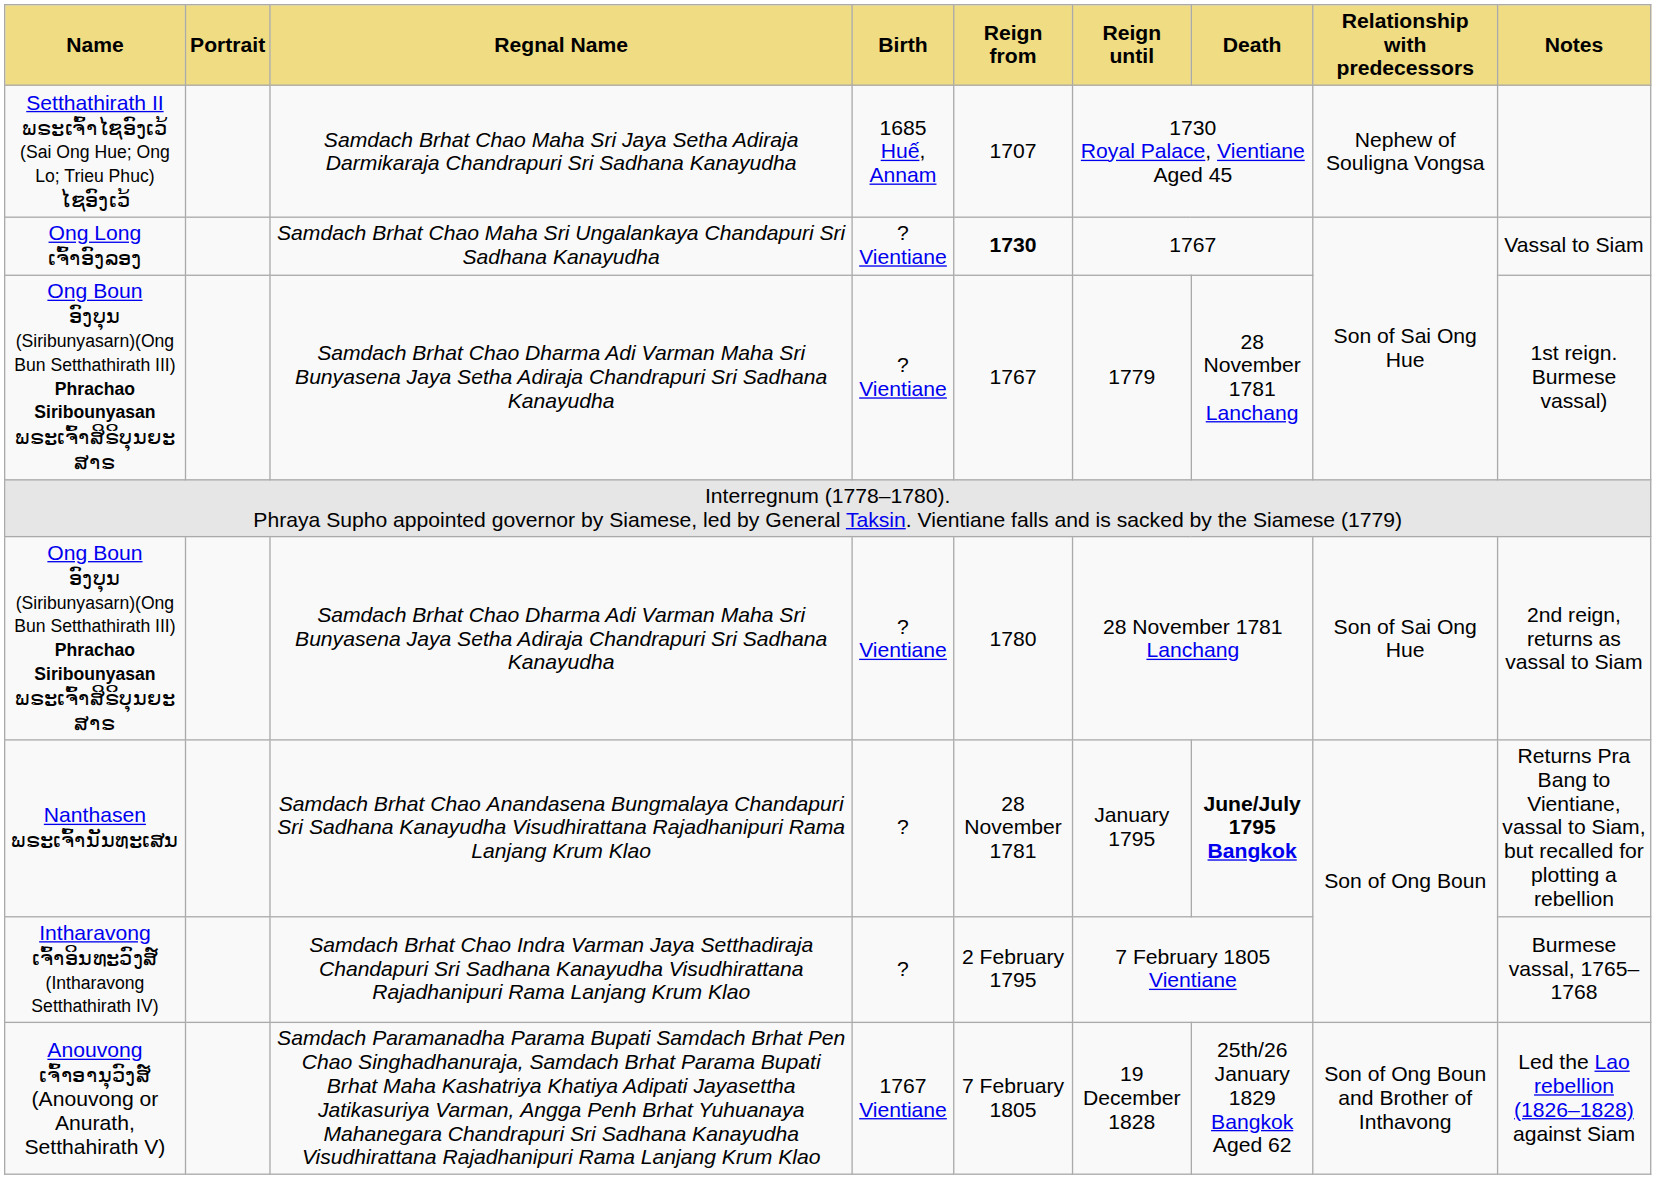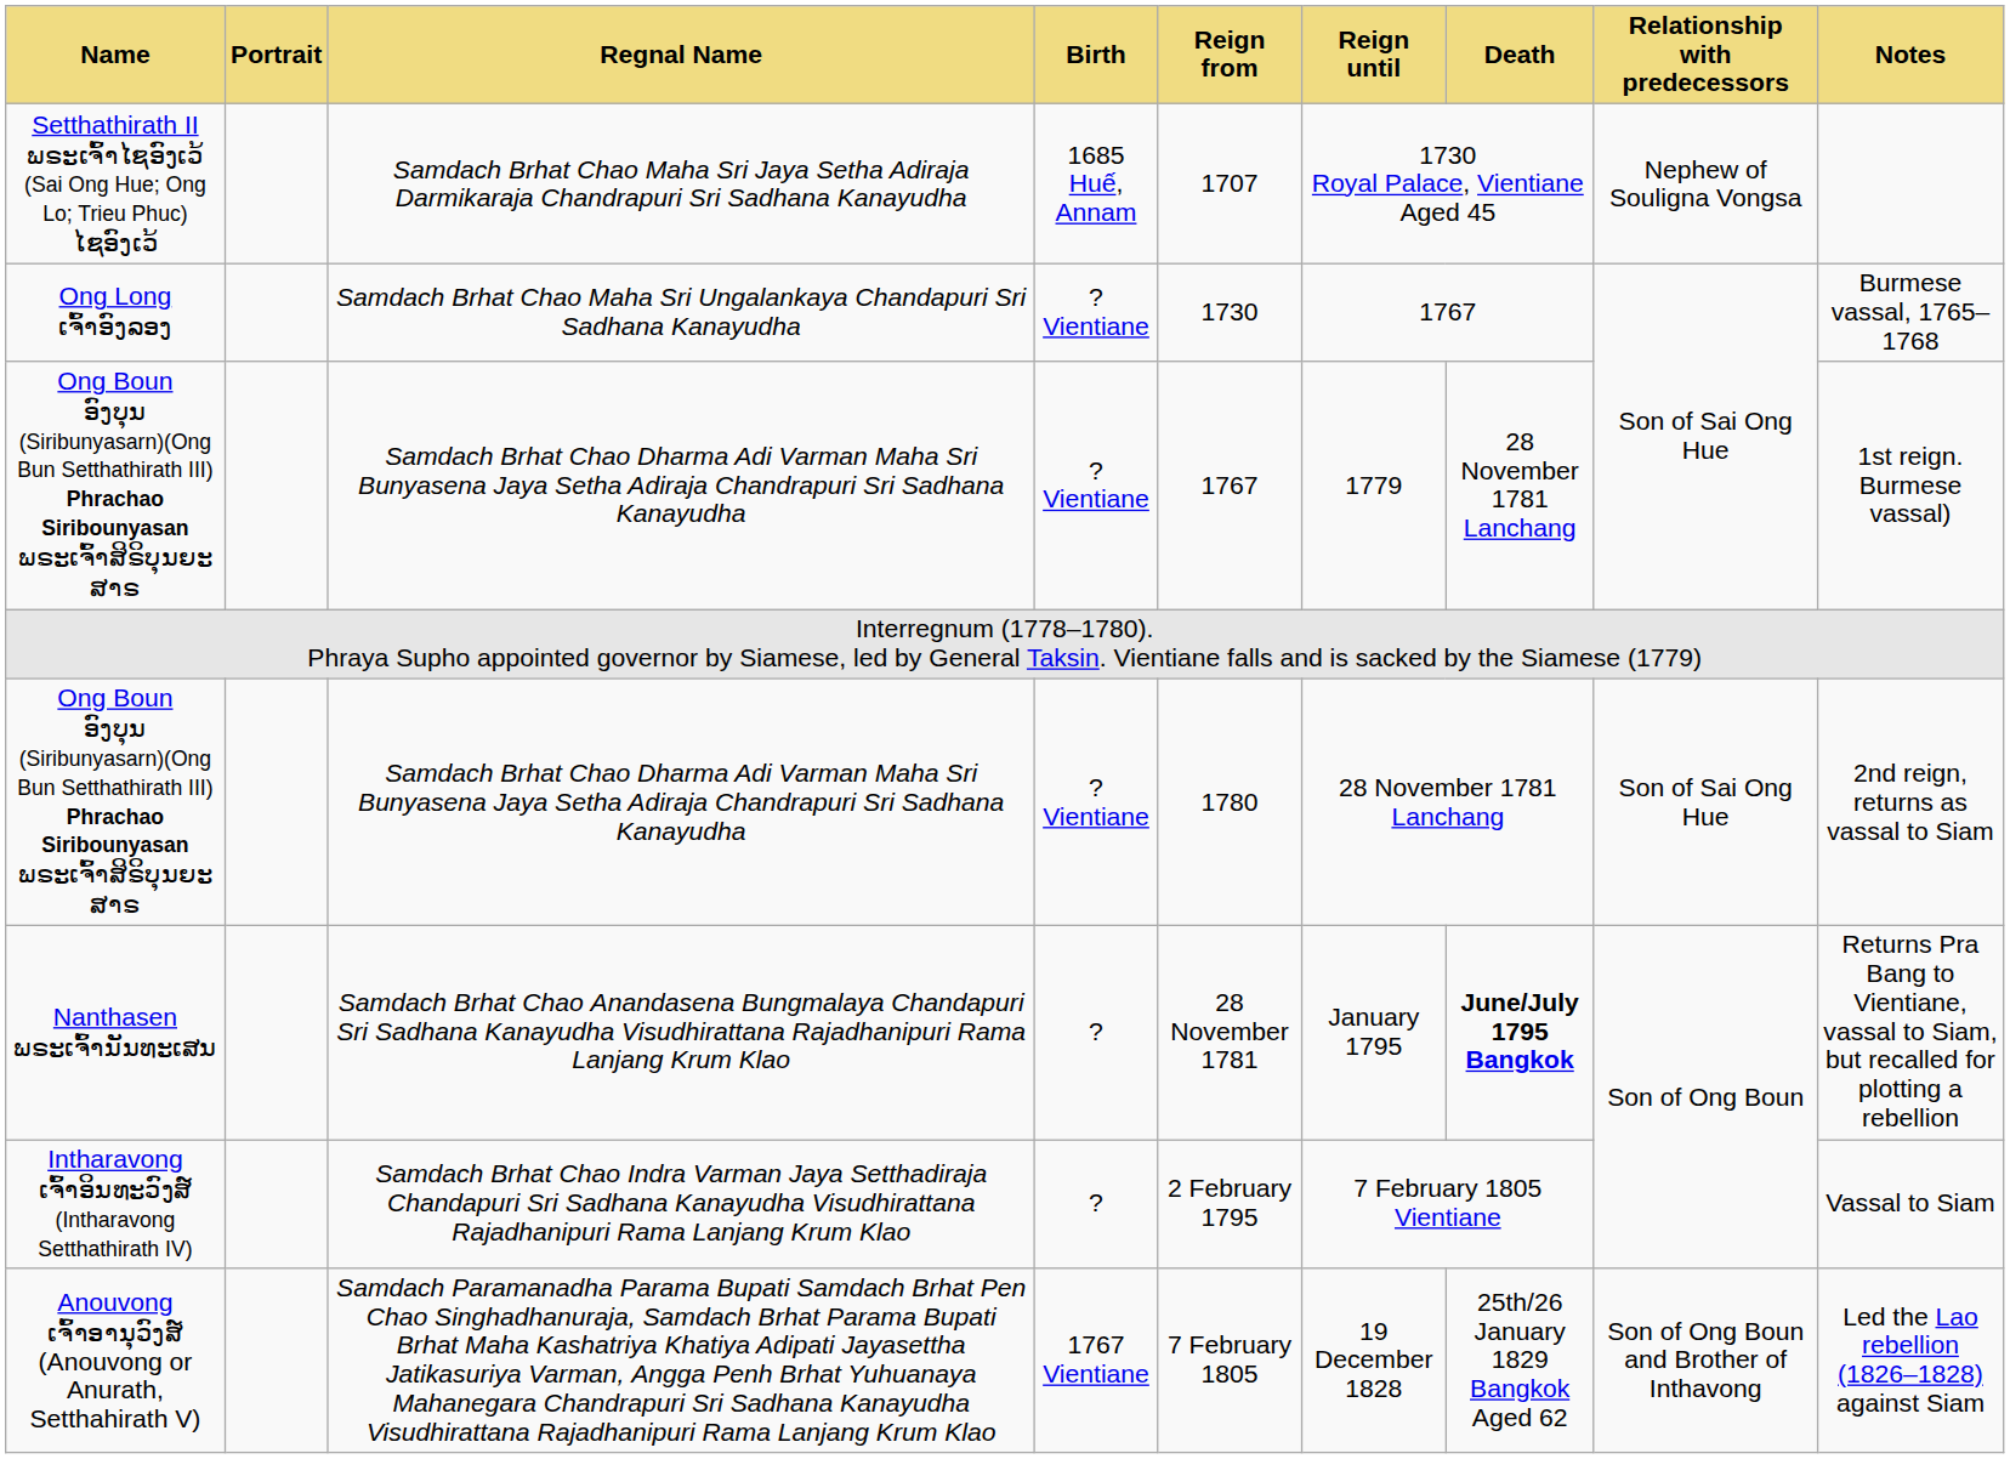 <table class="wikitable" style="text-align: center;">
 <tr>
 <th style="background-color:#F0DC82">Name</th>
 <th style="background-color:#F0DC82">Portrait</th>
 <th style="background-color:#F0DC82">Regnal Name</th>
 <th style="background-color:#F0DC82">Birth</th>
 <th style="background-color:#F0DC82">Reign<br> from</th>
 <th style="background-color:#F0DC82">Reign<br> until</th>
 <th style="background-color:#F0DC82">Death</th>
 <th style="background-color:#F0DC82">Relationship <br>with predecessors</th>
 <th style="background-color:#F0DC82">Notes</th>
 </tr>
 <tr>
 <td align="center"><a href='#'>Setthathirath II</a><br>ພຣະເຈົ້າໄຊອົງເວ້<br><small>(Sai Ong Hue; Ong Lo; Trieu Phuc)</small><br>ໄຊອົງເວ້</td>
 <td></td>
 <td><em>Samdach Brhat</em> <em>Chao</em> <em>Maha Sri Jaya Setha Adiraja Darmikaraja Chandrapuri Sri Sadhana Kanayudha</em></td>
 <td align="center">1685<br><a href='#'>Huế</a>, <a href='#'>Annam</a></td>
 <td align="center">1707</td>
 <td colspan="2" align="center">1730<br><a href='#'>Royal Palace</a>, <a href='#'>Vientiane</a><br>Aged 45</td>
 <td align="center">Nephew of Souligna Vongsa</td>
 <td></td>
 </tr>
 <tr>
 <td align="center"><a href='#'>Ong Long</a><br>ເຈົ້າອົງລອງ</td>
 <td></td>
 <td><em>Samdach Brhat</em> <em>Chao</em> <em>Maha Sri Ungalankaya</em> <em>Chandapuri Sri Sadhana Kanayudha</em></td>
 <td>?<br><a href='#'>Vientiane</a></td>
-<td align="center"><strong>1730</strong></td>
+<td align="center">1730</td>
 <td colspan="2" align="center">1767</td>
 <td rowspan="2" align="center">Son of Sai Ong Hue</td>
-<td align="center">Vassal to Siam</td>
+<td align="center">Burmese vassal, 1765–1768</td>
 </tr>
 <tr>
 <td align="center"><a href='#'>Ong Boun</a><br>ອົງບຸນ<br><small>(Siribunyasarn)(Ong Bun Setthathirath III)</small><br><strong><small>Phrachao Siribounyasan</small></strong><br>ພຣະເຈົ້າສິຣິບຸນຍະສາຣ</td>
 <td></td>
 <td><em>Samdach Brhat</em> <em>Chao</em> <em>Dharma Adi Varman Maha Sri Bunyasena Jaya Setha Adiraja Chandrapuri Sri Sadhana Kanayudha</em></td>
 <td>?<br><a href='#'>Vientiane</a></td>
 <td align="center">1767</td>
 <td align="center">1779</td>
 <td>28 November 1781<br><a href='#'>Lanchang</a></td>
 <td align="center">1st reign. Burmese vassal)</td>
 </tr>
 <tr>
 <td colspan="9" style="background-color:#E6E6E6" align="center">Interregnum (1778–1780). <br>Phraya Supho appointed governor by Siamese, led by General <a href='#'>Taksin</a>. Vientiane falls and is sacked by the Siamese (1779)</td>
 </tr>
 <tr>
 <td align="center"><a href='#'>Ong Boun</a><br>ອົງບຸນ<br><small>(Siribunyasarn)(Ong Bun Setthathirath III)</small><br><strong><small>Phrachao Siribounyasan</small></strong><br>ພຣະເຈົ້າສິຣິບຸນຍະສາຣ</td>
 <td></td>
 <td><em>Samdach Brhat</em> <em>Chao</em> <em>Dharma Adi Varman Maha Sri Bunyasena Jaya Setha Adiraja Chandrapuri Sri Sadhana Kanayudha</em></td>
 <td>?<br><a href='#'>Vientiane</a></td>
 <td align="center">1780</td>
 <td colspan="2" align="center">28 November 1781<br><a href='#'>Lanchang</a></td>
 <td align="center">Son of Sai Ong Hue</td>
 <td align="center">2nd reign, returns as vassal to Siam</td>
 </tr>
 <tr>
 <td align="center"><a href='#'>Nanthasen</a><br>ພຣະເຈົ້ານັນທະເສນ</td>
 <td></td>
 <td><em>Samdach Brhat</em> <em>Chao</em> <em>Anandasena</em> <em>Bungmalaya</em> <em>Chandapuri Sri Sadhana Kanayudha Visudhirattana Rajadhanipuri Rama Lanjang Krum Klao</em></td>
 <td>?</td>
 <td align="center">28 November 1781</td>
 <td align="center">January 1795</td>
 <td><strong>June/July 1795<br><a href='#'>Bangkok</a></strong></td>
 <td rowspan="2" align="center">Son of Ong Boun</td>
 <td align="center">Returns Pra Bang to Vientiane, vassal to Siam, <br>but recalled for plotting a rebellion</td>
 </tr>
 <tr>
 <td align="center"><a href='#'>Intharavong</a><br>ເຈົ້າອິນທະວົງສ໌<br><small>(Intharavong Setthathirath IV)</small></td>
 <td></td>
 <td><em>Samdach Brhat</em> <em>Chao</em> <em>Indra Varman</em> <em>Jaya Setthadiraja</em> <em>Chandapuri Sri Sadhana Kanayudha Visudhirattana Rajadhanipuri Rama Lanjang Krum Klao</em></td>
 <td>?</td>
 <td align="center">2 February 1795</td>
 <td colspan="2" align="center">7 February 1805<br><a href='#'>Vientiane</a></td>
-<td align="center">Burmese vassal, 1765–1768</td>
+<td align="center">Vassal to Siam</td>
 </tr>
 <tr>
 <td align="center"><a href='#'>Anouvong</a><br>ເຈົ້າອານຸວົງສ໌ (Anouvong or Anurath, Setthahirath V)</td>
 <td></td>
 <td><em>Samdach Paramanadha Parama Bupati Samdach Brhat Pen Chao Singhadhanuraja, Samdach Brhat Parama Bupati Brhat Maha Kashatriya Khatiya Adipati Jayasettha Jatikasuriya Varman,</em> <em>Angga Penh Brhat Yuhuanaya Mahanegara</em> <em>Chandrapuri Sri Sadhana Kanayudha Visudhirattana Rajadhanipuri Rama Lanjang Krum Klao</em></td>
 <td align="center">1767<br><a href='#'>Vientiane</a></td>
 <td align="center">7 February 1805</td>
 <td align="center">19 December 1828</td>
 <td align="center">25th/26 January 1829<br><a href='#'>Bangkok</a><br>Aged 62</td>
 <td align="center">Son of Ong Boun and Brother of Inthavong</td>
 <td align="center">Led the <a href='#'>Lao rebellion (1826–1828)</a> against Siam</td>
 </tr>
 </table>
